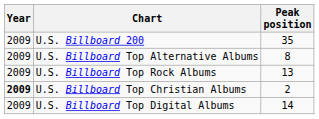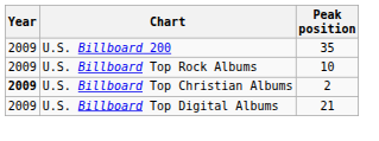 <table class="wikitable sortable">
 <tr>
 <th align="left">Year</th>
 <th align="left">Chart</th>
 <th style="text-align:center;">Peak<br>position</th>
 </tr>
 <tr>
 <td align="left">2009</td>
 <td align="left">U.S. <a href='#'><em>Billboard</em> 200</a></td>
 <td style="text-align:center;">35</td>
 </tr>
 <tr>
 <td align="left">2009</td>
-<td align="left">U.S. <em><a href='#'>Billboard</a></em> Top Alternative Albums</td>
-<td style="text-align:center;">8</td>
-</tr>
-<tr>
-<td align="left">2009</td>
 <td align="left">U.S. <em><a href='#'>Billboard</a></em> Top Rock Albums</td>
-<td style="text-align:center;">13</td>
+<td style="text-align:center;">10</td>
 </tr>
 <tr>
 <td align="left"><strong>2009</strong></td>
 <td align="left">U.S. <em><a href='#'>Billboard</a></em> Top Christian Albums</td>
 <td style="text-align:center;">2</td>
 </tr>
 <tr>
 <td align="left">2009</td>
 <td align="left">U.S. <em><a href='#'>Billboard</a></em> Top Digital Albums</td>
-<td style="text-align:center;">14</td>
+<td style="text-align:center;">21</td>
 </tr>
 </table>
